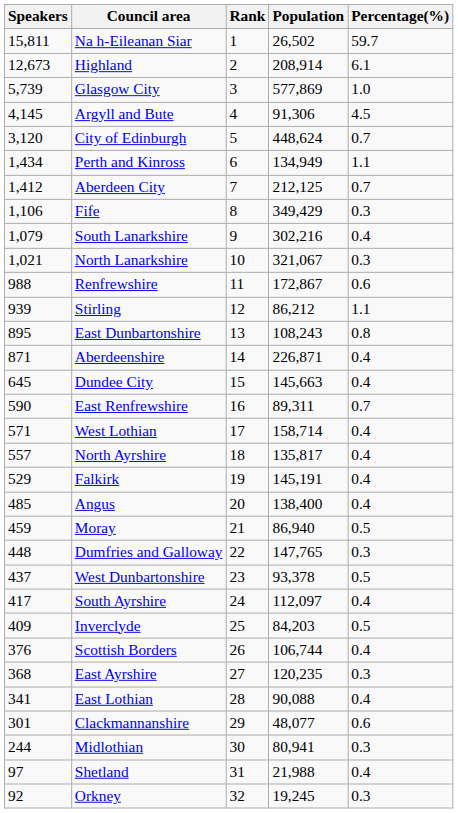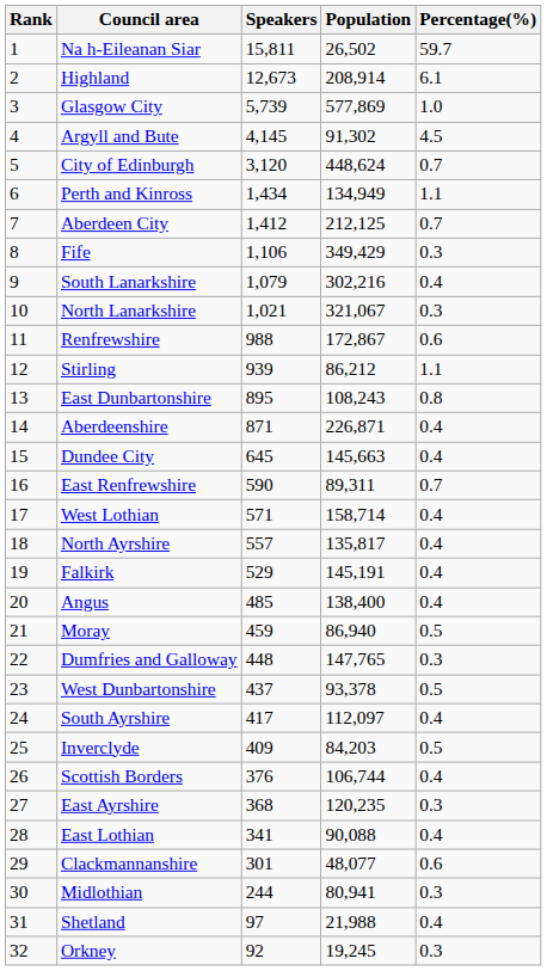 <table class=" wikitable sortable">
 <tr>
+<th>Rank</th>
+<th>Council area</th>
 <th>Speakers</th>
-<th>Council area</th>
-<th>Rank</th>
 <th>Population</th>
 <th>Percentage(%)</th>
 </tr>
 <tr>
+<td>1</td>
+<td><a href='#'>Na h-Eileanan Siar</a></td>
 <td>15,811</td>
-<td><a href='#'>Na h-Eileanan Siar</a></td>
-<td>1</td>
 <td>26,502</td>
 <td>59.7</td>
 </tr>
 <tr>
+<td>2</td>
+<td><a href='#'>Highland</a></td>
 <td>12,673</td>
-<td><a href='#'>Highland</a></td>
-<td>2</td>
 <td>208,914</td>
 <td>6.1</td>
 </tr>
 <tr>
+<td>3</td>
+<td><a href='#'>Glasgow City</a></td>
 <td>5,739</td>
-<td><a href='#'>Glasgow City</a></td>
-<td>3</td>
 <td>577,869</td>
 <td>1.0</td>
 </tr>
 <tr>
+<td>4</td>
+<td><a href='#'>Argyll and Bute</a></td>
 <td>4,145</td>
-<td><a href='#'>Argyll and Bute</a></td>
-<td>4</td>
-<td>91,306</td>
+<td>91,302</td>
 <td>4.5</td>
 </tr>
 <tr>
+<td>5</td>
+<td><a href='#'>City of Edinburgh</a></td>
 <td>3,120</td>
-<td><a href='#'>City of Edinburgh</a></td>
-<td>5</td>
 <td>448,624</td>
 <td>0.7</td>
 </tr>
 <tr>
+<td>6</td>
+<td><a href='#'>Perth and Kinross</a></td>
 <td>1,434</td>
-<td><a href='#'>Perth and Kinross</a></td>
-<td>6</td>
 <td>134,949</td>
 <td>1.1</td>
 </tr>
 <tr>
+<td>7</td>
+<td><a href='#'>Aberdeen City</a></td>
 <td>1,412</td>
-<td><a href='#'>Aberdeen City</a></td>
-<td>7</td>
 <td>212,125</td>
 <td>0.7</td>
 </tr>
 <tr>
+<td>8</td>
+<td><a href='#'>Fife</a></td>
 <td>1,106</td>
-<td><a href='#'>Fife</a></td>
-<td>8</td>
 <td>349,429</td>
 <td>0.3</td>
 </tr>
 <tr>
+<td>9</td>
+<td><a href='#'>South Lanarkshire</a></td>
 <td>1,079</td>
-<td><a href='#'>South Lanarkshire</a></td>
-<td>9</td>
 <td>302,216</td>
 <td>0.4</td>
 </tr>
 <tr>
+<td>10</td>
+<td><a href='#'>North Lanarkshire</a></td>
 <td>1,021</td>
-<td><a href='#'>North Lanarkshire</a></td>
-<td>10</td>
 <td>321,067</td>
 <td>0.3</td>
 </tr>
 <tr>
+<td>11</td>
+<td><a href='#'>Renfrewshire</a></td>
 <td>988</td>
-<td><a href='#'>Renfrewshire</a></td>
-<td>11</td>
 <td>172,867</td>
 <td>0.6</td>
 </tr>
 <tr>
+<td>12</td>
+<td><a href='#'>Stirling</a></td>
 <td>939</td>
-<td><a href='#'>Stirling</a></td>
-<td>12</td>
 <td>86,212</td>
 <td>1.1</td>
 </tr>
 <tr>
+<td>13</td>
+<td><a href='#'>East Dunbartonshire</a></td>
 <td>895</td>
-<td><a href='#'>East Dunbartonshire</a></td>
-<td>13</td>
 <td>108,243</td>
 <td>0.8</td>
 </tr>
 <tr>
+<td>14</td>
+<td><a href='#'>Aberdeenshire</a></td>
 <td>871</td>
-<td><a href='#'>Aberdeenshire</a></td>
-<td>14</td>
 <td>226,871</td>
 <td>0.4</td>
 </tr>
 <tr>
+<td>15</td>
+<td><a href='#'>Dundee City</a></td>
 <td>645</td>
-<td><a href='#'>Dundee City</a></td>
-<td>15</td>
 <td>145,663</td>
 <td>0.4</td>
 </tr>
 <tr>
+<td>16</td>
+<td><a href='#'>East Renfrewshire</a></td>
 <td>590</td>
-<td><a href='#'>East Renfrewshire</a></td>
-<td>16</td>
 <td>89,311</td>
 <td>0.7</td>
 </tr>
 <tr>
+<td>17</td>
+<td><a href='#'>West Lothian</a></td>
 <td>571</td>
-<td><a href='#'>West Lothian</a></td>
-<td>17</td>
 <td>158,714</td>
 <td>0.4</td>
 </tr>
 <tr>
+<td>18</td>
+<td><a href='#'>North Ayrshire</a></td>
 <td>557</td>
-<td><a href='#'>North Ayrshire</a></td>
-<td>18</td>
 <td>135,817</td>
 <td>0.4</td>
 </tr>
 <tr>
+<td>19</td>
+<td><a href='#'>Falkirk</a></td>
 <td>529</td>
-<td><a href='#'>Falkirk</a></td>
-<td>19</td>
 <td>145,191</td>
 <td>0.4</td>
 </tr>
 <tr>
+<td>20</td>
+<td><a href='#'>Angus</a></td>
 <td>485</td>
-<td><a href='#'>Angus</a></td>
-<td>20</td>
 <td>138,400</td>
 <td>0.4</td>
 </tr>
 <tr>
+<td>21</td>
+<td><a href='#'>Moray</a></td>
 <td>459</td>
-<td><a href='#'>Moray</a></td>
-<td>21</td>
 <td>86,940</td>
 <td>0.5</td>
 </tr>
 <tr>
+<td>22</td>
+<td><a href='#'>Dumfries and Galloway</a></td>
 <td>448</td>
-<td><a href='#'>Dumfries and Galloway</a></td>
-<td>22</td>
 <td>147,765</td>
 <td>0.3</td>
 </tr>
 <tr>
+<td>23</td>
+<td><a href='#'>West Dunbartonshire</a></td>
 <td>437</td>
-<td><a href='#'>West Dunbartonshire</a></td>
-<td>23</td>
 <td>93,378</td>
 <td>0.5</td>
 </tr>
 <tr>
+<td>24</td>
+<td><a href='#'>South Ayrshire</a></td>
 <td>417</td>
-<td><a href='#'>South Ayrshire</a></td>
-<td>24</td>
 <td>112,097</td>
 <td>0.4</td>
 </tr>
 <tr>
+<td>25</td>
+<td><a href='#'>Inverclyde</a></td>
 <td>409</td>
-<td><a href='#'>Inverclyde</a></td>
-<td>25</td>
 <td>84,203</td>
 <td>0.5</td>
 </tr>
 <tr>
+<td>26</td>
+<td><a href='#'>Scottish Borders</a></td>
 <td>376</td>
-<td><a href='#'>Scottish Borders</a></td>
-<td>26</td>
 <td>106,744</td>
 <td>0.4</td>
 </tr>
 <tr>
+<td>27</td>
+<td><a href='#'>East Ayrshire</a></td>
 <td>368</td>
-<td><a href='#'>East Ayrshire</a></td>
-<td>27</td>
 <td>120,235</td>
 <td>0.3</td>
 </tr>
 <tr>
+<td>28</td>
+<td><a href='#'>East Lothian</a></td>
 <td>341</td>
-<td><a href='#'>East Lothian</a></td>
-<td>28</td>
 <td>90,088</td>
 <td>0.4</td>
 </tr>
 <tr>
+<td>29</td>
+<td><a href='#'>Clackmannanshire</a></td>
 <td>301</td>
-<td><a href='#'>Clackmannanshire</a></td>
-<td>29</td>
 <td>48,077</td>
 <td>0.6</td>
 </tr>
 <tr>
+<td>30</td>
+<td><a href='#'>Midlothian</a></td>
 <td>244</td>
-<td><a href='#'>Midlothian</a></td>
-<td>30</td>
 <td>80,941</td>
 <td>0.3</td>
 </tr>
 <tr>
+<td>31</td>
+<td><a href='#'>Shetland</a></td>
 <td>97</td>
-<td><a href='#'>Shetland</a></td>
-<td>31</td>
 <td>21,988</td>
 <td>0.4</td>
 </tr>
 <tr>
+<td>32</td>
+<td><a href='#'>Orkney</a></td>
 <td>92</td>
-<td><a href='#'>Orkney</a></td>
-<td>32</td>
 <td>19,245</td>
 <td>0.3</td>
 </tr>
 </table>
